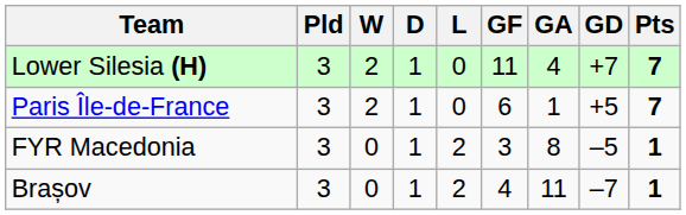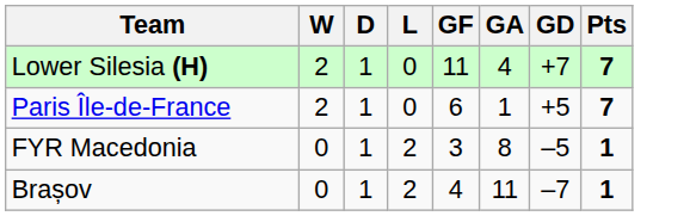 <table class="wikitable" style="text-align:center;">
 <tr>
 <th width=175>Team</th>
-<th width=20 abbr="Played">Pld</th>
 <th width=20 abbr="Won">W</th>
 <th width=20 abbr="Drawn">D</th>
 <th width=20 abbr="Lost">L</th>
 <th width=20 abbr="Goals for">GF</th>
 <th width=20 abbr="Goals against">GA</th>
 <th width=20 abbr="Goal difference">GD</th>
 <th width=20 abbr="Points">Pts</th>
 </tr>
 <tr bgcolor="#ccffcc">
 <td align=left> Lower Silesia <strong>(H)</strong></td>
-<td>3</td>
 <td>2</td>
 <td>1</td>
 <td>0</td>
 <td>11</td>
 <td>4</td>
 <td>+7</td>
 <td><strong>7</strong></td>
 </tr>
 <tr>
 <td align=left> <a href='#'>Paris Île-de-France</a></td>
-<td>3</td>
 <td>2</td>
 <td>1</td>
 <td>0</td>
 <td>6</td>
 <td>1</td>
 <td>+5</td>
 <td><strong>7</strong></td>
 </tr>
 <tr>
 <td align=left> FYR Macedonia</td>
-<td>3</td>
 <td>0</td>
 <td>1</td>
 <td>2</td>
 <td>3</td>
 <td>8</td>
 <td>–5</td>
 <td><strong>1</strong></td>
 </tr>
 <tr>
 <td align=left> Brașov</td>
-<td>3</td>
 <td>0</td>
 <td>1</td>
 <td>2</td>
 <td>4</td>
 <td>11</td>
 <td>–7</td>
 <td><strong>1</strong></td>
 </tr>
 </table>
